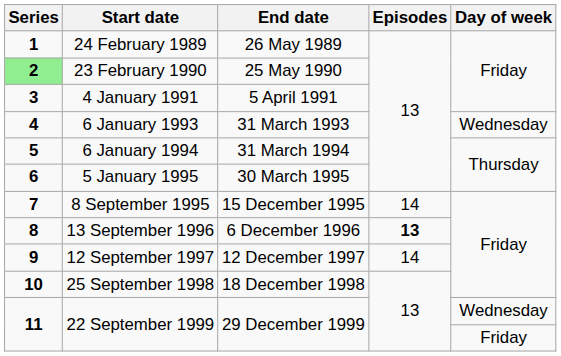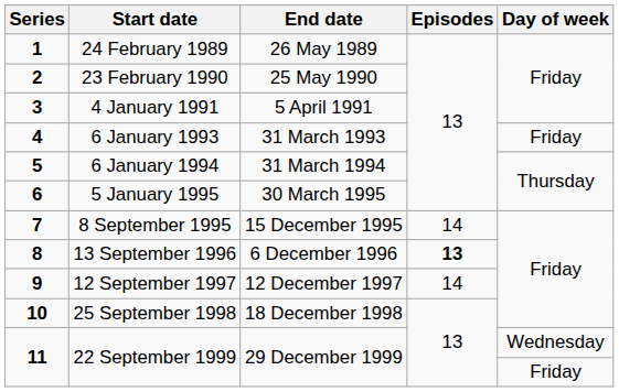 <table class="wikitable" style="text-align:center;">
 <tr>
 <th>Series</th>
 <th>Start date</th>
 <th>End date</th>
 <th>Episodes</th>
 <th>Day of week</th>
 </tr>
 <tr>
 <td><strong>1</strong></td>
 <td>24 February 1989</td>
 <td>26 May 1989</td>
 <td rowspan="6">13</td>
 <td rowspan="3">Friday</td>
 </tr>
 <tr>
-<td style="background: lightgreen;"><strong>2</strong></td>
+<td><strong>2</strong></td>
 <td>23 February 1990</td>
 <td>25 May 1990</td>
 </tr>
 <tr>
 <td><strong>3</strong></td>
 <td>4 January 1991</td>
 <td>5 April 1991</td>
 </tr>
 <tr>
 <td><strong>4</strong></td>
 <td>6 January 1993</td>
 <td>31 March 1993</td>
-<td>Wednesday</td>
+<td>Friday</td>
 </tr>
 <tr>
 <td><strong>5</strong></td>
 <td>6 January 1994</td>
 <td>31 March 1994</td>
 <td rowspan="2">Thursday</td>
 </tr>
 <tr>
 <td><strong>6</strong></td>
 <td>5 January 1995</td>
 <td>30 March 1995</td>
 </tr>
 <tr>
 <td><strong>7</strong></td>
 <td>8 September 1995</td>
 <td>15 December 1995</td>
 <td>14</td>
 <td rowspan="4">Friday</td>
 </tr>
 <tr>
 <td><strong>8</strong></td>
 <td>13 September 1996</td>
 <td>6 December 1996</td>
 <td><strong>13</strong></td>
 </tr>
 <tr>
 <td><strong>9</strong></td>
 <td>12 September 1997</td>
 <td>12 December 1997</td>
 <td>14</td>
 </tr>
 <tr>
 <td><strong>10</strong></td>
 <td>25 September 1998</td>
 <td>18 December 1998</td>
 <td rowspan="3">13</td>
 </tr>
 <tr>
 <td rowspan="2"><strong>11</strong></td>
 <td rowspan="2">22 September 1999</td>
 <td rowspan="2">29 December 1999</td>
 <td>Wednesday</td>
 </tr>
 <tr>
 <td>Friday</td>
 </tr>
 </table>
